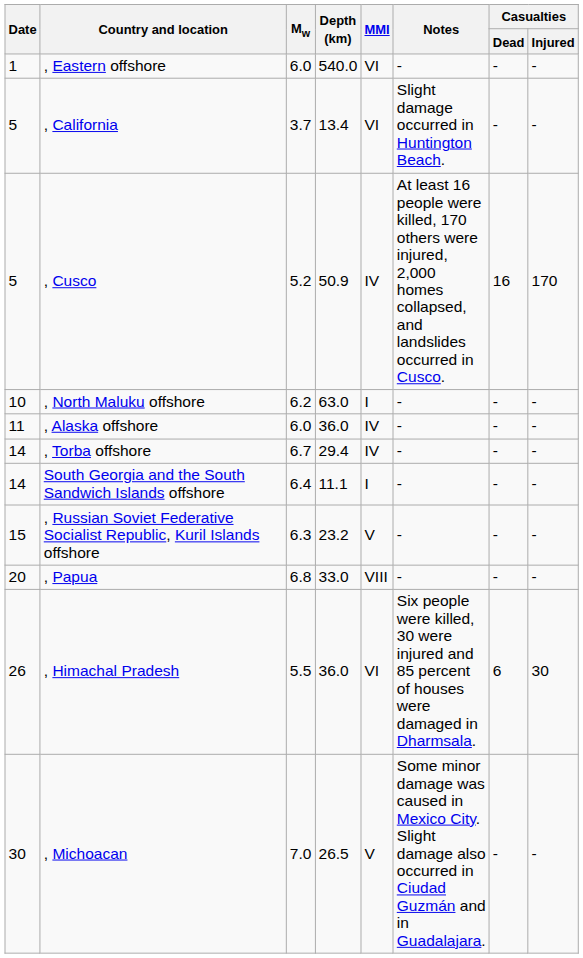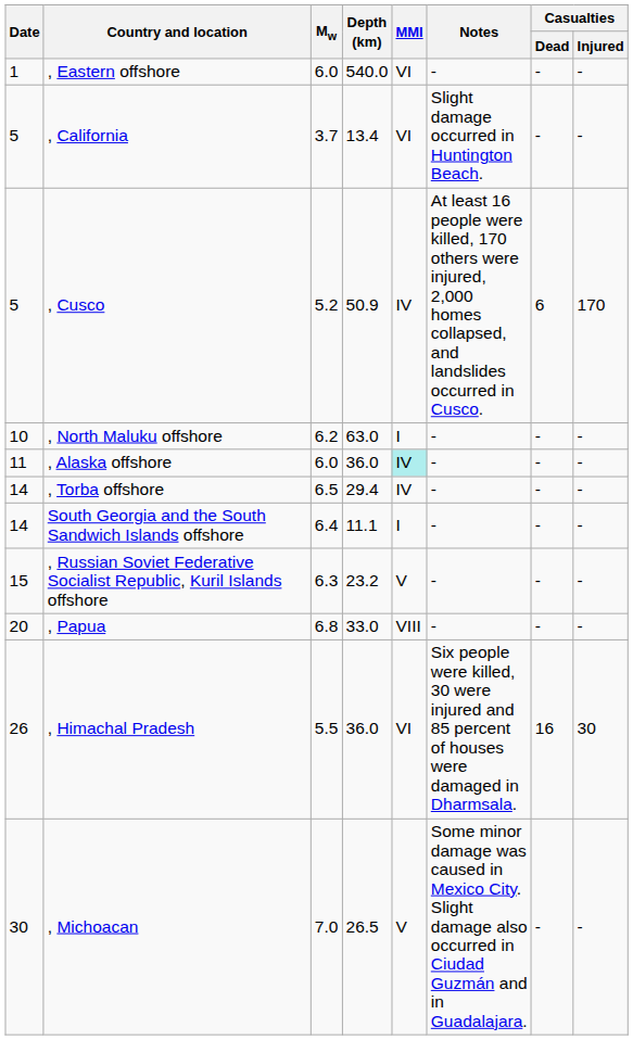 <table class="wikitable sortable" style="border:1px black; margin-left:1em;">
 <tr>
 <th rowspan="2"><small>Date</small></th>
 <th rowspan="2" style="width: 310px"><small>Country and location</small></th>
 <th rowspan="2"><small>M<sub>w</sub></small></th>
 <th rowspan="2"><small>Depth (km)</small></th>
 <th rowspan="2"><small><a href='#'>MMI</a></small></th>
 <th rowspan="2" class="unsortable"><small>Notes</small></th>
 <th colspan="2"><small>Casualties</small></th>
 </tr>
 <tr>
 <th><small>Dead</small></th>
 <th><small>Injured</small></th>
 </tr>
 <tr>
 <td>1</td>
 <td>, <a href='#'>Eastern</a> offshore</td>
 <td>6.0</td>
 <td>540.0</td>
 <td>VI</td>
 <td>-</td>
 <td>-</td>
 <td>-</td>
 </tr>
 <tr>
 <td>5</td>
 <td>, <a href='#'>California</a></td>
 <td>3.7</td>
 <td>13.4</td>
 <td>VI</td>
 <td>Slight damage occurred in <a href='#'>Huntington Beach</a>.</td>
 <td>-</td>
 <td>-</td>
 </tr>
 <tr>
 <td>5</td>
 <td>, <a href='#'>Cusco</a></td>
 <td>5.2</td>
 <td>50.9</td>
 <td>IV</td>
 <td>At least 16 people were killed, 170 others were injured, 2,000 homes collapsed, and landslides occurred in <a href='#'>Cusco</a>.</td>
-<td>16</td>
+<td>6</td>
 <td>170</td>
 </tr>
 <tr>
 <td>10</td>
 <td>, <a href='#'>North Maluku</a> offshore</td>
 <td>6.2</td>
 <td>63.0</td>
 <td>I</td>
 <td>-</td>
 <td>-</td>
 <td>-</td>
 </tr>
 <tr>
 <td>11</td>
 <td>, <a href='#'>Alaska</a> offshore</td>
 <td>6.0</td>
 <td>36.0</td>
-<td>IV</td>
+<td style="background: paleturquoise;">IV</td>
 <td>-</td>
 <td>-</td>
 <td>-</td>
 </tr>
 <tr>
 <td>14</td>
 <td>, <a href='#'>Torba</a> offshore</td>
-<td>6.7</td>
+<td>6.5</td>
 <td>29.4</td>
 <td>IV</td>
 <td>-</td>
 <td>-</td>
 <td>-</td>
 </tr>
 <tr>
 <td>14</td>
 <td> <a href='#'>South Georgia and the South Sandwich Islands</a> offshore</td>
 <td>6.4</td>
 <td>11.1</td>
 <td>I</td>
 <td>-</td>
 <td>-</td>
 <td>-</td>
 </tr>
 <tr>
 <td>15</td>
 <td>, <a href='#'>Russian Soviet Federative Socialist Republic</a>, <a href='#'>Kuril Islands</a> offshore</td>
 <td>6.3</td>
 <td>23.2</td>
 <td>V</td>
 <td>-</td>
 <td>-</td>
 <td>-</td>
 </tr>
 <tr>
 <td>20</td>
 <td>, <a href='#'>Papua</a></td>
 <td>6.8</td>
 <td>33.0</td>
 <td>VIII</td>
 <td>-</td>
 <td>-</td>
 <td>-</td>
 </tr>
 <tr>
 <td>26</td>
 <td>, <a href='#'>Himachal Pradesh</a></td>
 <td>5.5</td>
 <td>36.0</td>
 <td>VI</td>
 <td>Six people were killed, 30 were injured and 85 percent of houses were damaged in <a href='#'>Dharmsala</a>.</td>
-<td>6</td>
+<td>16</td>
 <td>30</td>
 </tr>
 <tr>
 <td>30</td>
 <td>, <a href='#'>Michoacan</a></td>
 <td>7.0</td>
 <td>26.5</td>
 <td>V</td>
 <td>Some minor damage was caused in <a href='#'>Mexico City</a>. Slight damage also occurred in <a href='#'>Ciudad Guzmán</a> and in <a href='#'>Guadalajara</a>.</td>
 <td>-</td>
 <td>-</td>
 </tr>
 <tr>
 </tr>
 </table>
